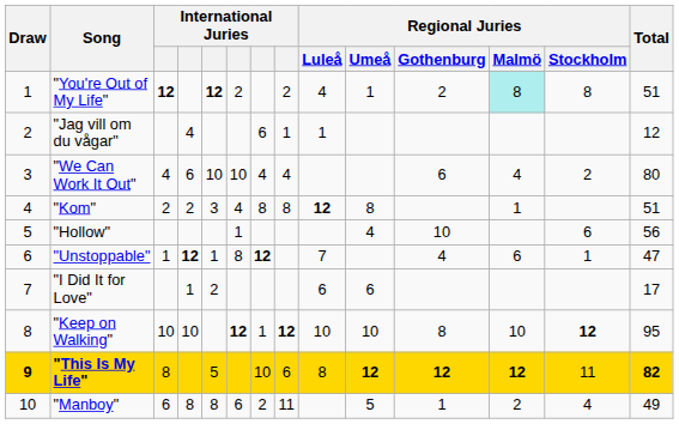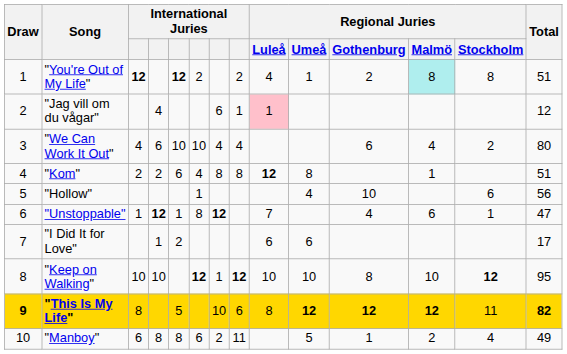 <table class="sortable wikitable" style="margin: 1em auto 1em auto; text-align:center;">
 <tr>
 <th rowspan="2">Draw</th>
 <th rowspan="2">Song</th>
 <th colspan="6">International Juries</th>
 <th colspan="5">Regional Juries</th>
 <th rowspan="2">Total</th>
 </tr>
 <tr>
 <th></th>
 <th></th>
 <th></th>
 <th></th>
 <th></th>
 <th></th>
 <th><a href='#'>Luleå</a></th>
 <th><a href='#'>Umeå</a></th>
 <th><a href='#'>Gothenburg</a></th>
 <th><a href='#'>Malmö</a></th>
 <th><a href='#'>Stockholm</a></th>
 </tr>
 <tr>
 <td>1</td>
 <td align="left">"<a href='#'>You're Out of My Life</a>"</td>
 <td><strong>12</strong></td>
 <td></td>
 <td><strong>12</strong></td>
 <td>2</td>
 <td></td>
 <td>2</td>
 <td>4</td>
 <td>1</td>
 <td>2</td>
 <td style="background: paleturquoise;">8</td>
 <td>8</td>
 <td>51</td>
 </tr>
 <tr>
 <td>2</td>
 <td align="left">"Jag vill om du vågar"</td>
 <td></td>
 <td>4</td>
 <td></td>
 <td></td>
 <td>6</td>
 <td>1</td>
-<td>1</td>
+<td style="background: pink;">1</td>
 <td></td>
 <td></td>
 <td></td>
 <td></td>
 <td>12</td>
 </tr>
 <tr>
 <td>3</td>
 <td align="left">"<a href='#'>We Can Work It Out</a>"</td>
 <td>4</td>
 <td>6</td>
 <td>10</td>
 <td>10</td>
 <td>4</td>
 <td>4</td>
 <td></td>
 <td></td>
 <td>6</td>
 <td>4</td>
 <td>2</td>
 <td>80</td>
 </tr>
 <tr>
 <td>4</td>
 <td align="left">"<a href='#'>Kom</a>"</td>
 <td>2</td>
 <td>2</td>
-<td>3</td>
+<td>6</td>
 <td>4</td>
 <td>8</td>
 <td>8</td>
 <td><strong>12</strong></td>
 <td>8</td>
 <td></td>
 <td>1</td>
 <td></td>
 <td>51</td>
 </tr>
 <tr>
 <td>5</td>
 <td align="left">"Hollow"</td>
 <td></td>
 <td></td>
 <td></td>
 <td>1</td>
 <td></td>
 <td></td>
 <td></td>
 <td>4</td>
 <td>10</td>
 <td></td>
 <td>6</td>
 <td>56</td>
 </tr>
 <tr>
 <td>6</td>
 <td align="left"><a href='#'>"Unstoppable"</a></td>
 <td>1</td>
 <td><strong>12</strong></td>
 <td>1</td>
 <td>8</td>
 <td><strong>12</strong></td>
 <td></td>
 <td>7</td>
 <td></td>
 <td>4</td>
 <td>6</td>
 <td>1</td>
 <td>47</td>
 </tr>
 <tr>
 <td>7</td>
 <td align="left">"I Did It for Love"</td>
 <td></td>
 <td>1</td>
 <td>2</td>
 <td></td>
 <td></td>
 <td></td>
 <td>6</td>
 <td>6</td>
 <td></td>
 <td></td>
 <td></td>
 <td>17</td>
 </tr>
 <tr>
 <td>8</td>
 <td align="left">"<a href='#'>Keep on Walking</a>"</td>
 <td>10</td>
 <td>10</td>
 <td></td>
 <td><strong>12</strong></td>
 <td>1</td>
 <td><strong>12</strong></td>
 <td>10</td>
 <td>10</td>
 <td>8</td>
 <td>10</td>
 <td><strong>12</strong></td>
 <td>95</td>
 </tr>
 <tr style="background:gold;">
 <td><strong>9</strong></td>
 <td align="left"><strong>"<a href='#'>This Is My Life</a>"</strong></td>
 <td>8</td>
 <td></td>
 <td>5</td>
 <td></td>
 <td>10</td>
 <td>6</td>
 <td>8</td>
 <td><strong>12</strong></td>
 <td><strong>12</strong></td>
 <td><strong>12</strong></td>
 <td>11</td>
 <td><strong>82</strong></td>
 </tr>
 <tr>
 <td>10</td>
 <td align="left">"<a href='#'>Manboy</a>"</td>
 <td>6</td>
 <td>8</td>
 <td>8</td>
 <td>6</td>
 <td>2</td>
 <td>11</td>
 <td></td>
 <td>5</td>
 <td>1</td>
 <td>2</td>
 <td>4</td>
 <td>49</td>
 </tr>
 </table>
